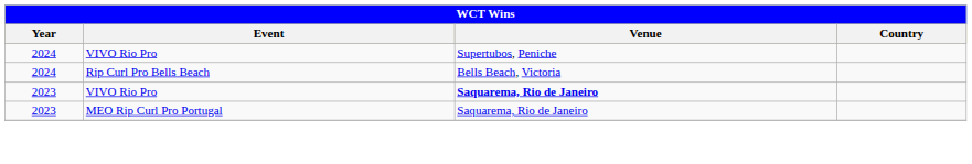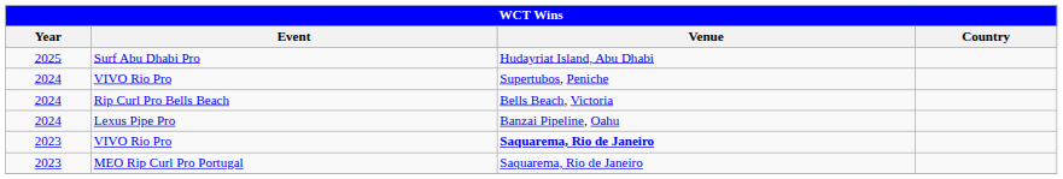 <table class="wikitable" style="width:100%;">
 <tr bgcolor=skyblue>
 <td colspan=4; style="background: blue; color: white" align="center"><strong>WCT Wins</strong></td>
 </tr>
 <tr bgcolor=#bdb76b>
 <th>Year</th>
 <th>Event</th>
 <th>Venue</th>
 <th>Country</th>
 </tr>
 <tr>
+<td style=text-align:center><a href='#'>2025</a></td>
+<td><a href='#'>Surf Abu Dhabi Pro</a></td>
+<td><a href='#'>Hudayriat Island, Abu Dhabi</a></td>
+<td></td>
+</tr>
+<tr>
 <td style=text-align:center><a href='#'>2024</a></td>
 <td><a href='#'>VIVO Rio Pro</a></td>
 <td><a href='#'>Supertubos</a>, <a href='#'>Peniche</a></td>
 <td></td>
 </tr>
 <tr>
 <td style=text-align:center><a href='#'>2024</a></td>
 <td><a href='#'>Rip Curl Pro Bells Beach</a></td>
 <td><a href='#'>Bells Beach</a>, <a href='#'> Victoria</a></td>
+<td></td>
+</tr>
+<tr>
+<td style=text-align:center><a href='#'>2024</a></td>
+<td><a href='#'>Lexus Pipe Pro</a></td>
+<td><a href='#'>Banzai Pipeline</a>, <a href='#'>Oahu</a></td>
 <td></td>
 </tr>
 <tr>
 <td style=text-align:center><a href='#'>2023</a></td>
 <td><a href='#'>VIVO Rio Pro</a></td>
 <td><strong><a href='#'>Saquarema, Rio de Janeiro</a></strong></td>
 <td></td>
 </tr>
 <tr>
 <td style=text-align:center><a href='#'>2023</a></td>
 <td><a href='#'>MEO Rip Curl Pro Portugal</a></td>
 <td><a href='#'>Saquarema, Rio de Janeiro</a></td>
 <td></td>
 </tr>
 <tr>
 </tr>
 </table>
